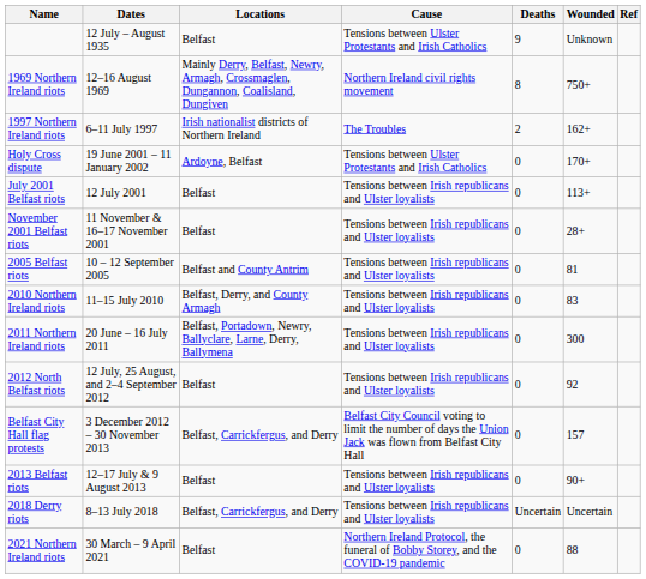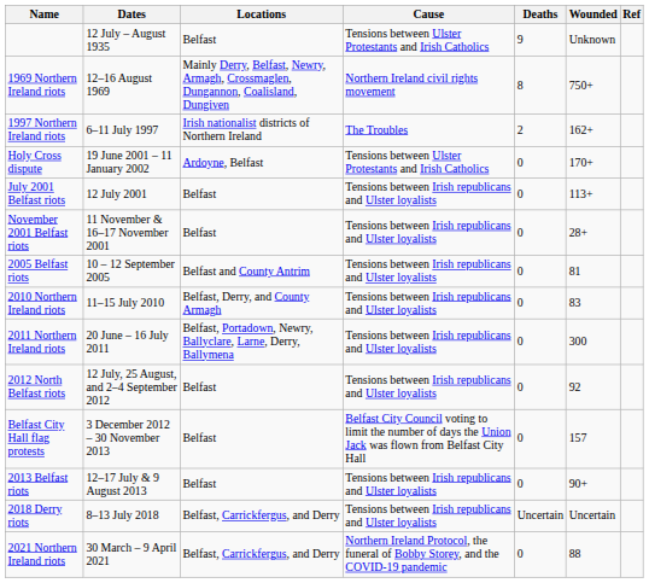 <table class="wikitable sortable">
 <tr>
 <th>Name</th>
 <th>Dates</th>
 <th>Locations</th>
 <th>Cause</th>
 <th>Deaths</th>
 <th>Wounded</th>
 <th>Ref</th>
 </tr>
 <tr>
 <td></td>
 <td>12 July – August 1935</td>
 <td>Belfast</td>
 <td>Tensions between <a href='#'>Ulster Protestants</a> and <a href='#'>Irish Catholics</a></td>
 <td>9</td>
 <td>Unknown</td>
 <td></td>
 </tr>
 <tr>
 <td><a href='#'>1969 Northern Ireland riots</a></td>
 <td>12–16 August 1969</td>
 <td>Mainly <a href='#'>Derry</a>, <a href='#'>Belfast</a>, <a href='#'>Newry</a>, <a href='#'>Armagh</a>, <a href='#'>Crossmaglen</a>, <a href='#'>Dungannon</a>, <a href='#'>Coalisland</a>, <a href='#'>Dungiven</a></td>
 <td><a href='#'>Northern Ireland civil rights movement</a></td>
 <td>8</td>
 <td>750+</td>
 <td></td>
 </tr>
 <tr>
 <td><a href='#'>1997 Northern Ireland riots</a></td>
 <td>6–11 July 1997</td>
 <td><a href='#'>Irish nationalist</a> districts of Northern Ireland</td>
 <td><a href='#'>The Troubles</a></td>
 <td>2</td>
 <td>162+</td>
 <td></td>
 </tr>
 <tr>
 <td><a href='#'>Holy Cross dispute</a></td>
 <td>19 June 2001 – 11 January 2002</td>
 <td><a href='#'>Ardoyne</a>, Belfast</td>
 <td>Tensions between <a href='#'>Ulster Protestants</a> and <a href='#'>Irish Catholics</a></td>
 <td>0</td>
 <td>170+</td>
 <td></td>
 </tr>
 <tr>
 <td><a href='#'>July 2001 Belfast riots</a></td>
 <td>12 July 2001</td>
 <td>Belfast</td>
 <td>Tensions between <a href='#'>Irish republicans</a> and <a href='#'>Ulster loyalists</a></td>
 <td>0</td>
 <td>113+</td>
 <td></td>
 </tr>
 <tr>
 <td><a href='#'>November 2001 Belfast riots</a></td>
 <td>11 November & 16–17 November 2001</td>
 <td>Belfast</td>
 <td>Tensions between <a href='#'>Irish republicans</a> and <a href='#'>Ulster loyalists</a></td>
 <td>0</td>
 <td>28+</td>
 <td></td>
 </tr>
 <tr>
 <td><a href='#'>2005 Belfast riots</a></td>
 <td>10 – 12 September 2005</td>
 <td>Belfast and <a href='#'>County Antrim</a></td>
 <td>Tensions between <a href='#'>Irish republicans</a> and <a href='#'>Ulster loyalists</a></td>
 <td>0</td>
 <td>81</td>
 <td></td>
 </tr>
 <tr>
 <td><a href='#'>2010 Northern Ireland riots</a></td>
 <td>11–15 July 2010</td>
 <td>Belfast, Derry, and <a href='#'>County Armagh</a></td>
 <td>Tensions between <a href='#'>Irish republicans</a> and <a href='#'>Ulster loyalists</a></td>
 <td>0</td>
 <td>83</td>
 <td></td>
 </tr>
 <tr>
 <td><a href='#'>2011 Northern Ireland riots</a></td>
 <td>20 June – 16 July 2011</td>
 <td>Belfast, <a href='#'>Portadown</a>, Newry, <a href='#'>Ballyclare</a>, <a href='#'>Larne</a>, Derry, <a href='#'>Ballymena</a></td>
 <td>Tensions between <a href='#'>Irish republicans</a> and <a href='#'>Ulster loyalists</a></td>
 <td>0</td>
 <td>300</td>
 <td></td>
 </tr>
 <tr>
 <td><a href='#'>2012 North Belfast riots</a></td>
 <td>12 July, 25 August, and 2–4 September 2012</td>
 <td>Belfast</td>
 <td>Tensions between <a href='#'>Irish republicans</a> and <a href='#'>Ulster loyalists</a></td>
 <td>0</td>
 <td>92</td>
 <td></td>
 </tr>
 <tr>
 <td><a href='#'>Belfast City Hall flag protests</a></td>
 <td>3 December 2012 – 30 November 2013</td>
-<td>Belfast, <a href='#'>Carrickfergus</a>, and Derry</td>
+<td>Belfast</td>
 <td><a href='#'>Belfast City Council</a> voting to limit the number of days the <a href='#'>Union Jack</a> was flown from Belfast City Hall</td>
 <td>0</td>
 <td>157</td>
 <td></td>
 </tr>
 <tr>
 <td><a href='#'>2013 Belfast riots</a></td>
 <td>12–17 July & 9 August 2013</td>
 <td>Belfast</td>
 <td>Tensions between <a href='#'>Irish republicans</a> and <a href='#'>Ulster loyalists</a></td>
 <td>0</td>
 <td>90+</td>
 <td></td>
 </tr>
 <tr>
 <td><a href='#'>2018 Derry riots</a></td>
 <td>8–13 July 2018</td>
 <td>Belfast, <a href='#'>Carrickfergus</a>, and Derry</td>
 <td>Tensions between <a href='#'>Irish republicans</a> and <a href='#'>Ulster loyalists</a></td>
 <td>Uncertain</td>
 <td>Uncertain</td>
 <td></td>
 </tr>
 <tr>
 <td><a href='#'>2021 Northern Ireland riots</a></td>
 <td>30 March – 9 April 2021</td>
-<td>Belfast</td>
+<td>Belfast, <a href='#'>Carrickfergus</a>, and Derry</td>
 <td><a href='#'>Northern Ireland Protocol</a>, the funeral of <a href='#'>Bobby Storey</a>, and the <a href='#'>COVID-19 pandemic</a></td>
 <td>0</td>
 <td>88</td>
 <td></td>
 </tr>
 </table>
